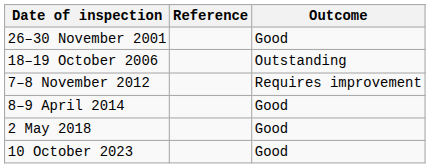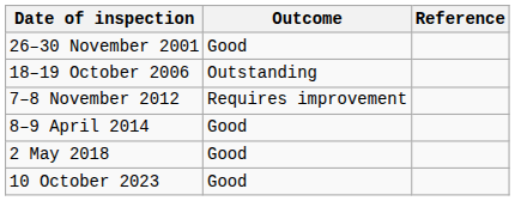 <table class="wikitable">
 <tr>
 <th>Date of inspection</th>
+<th>Outcome</th>
 <th>Reference</th>
-<th>Outcome</th>
 </tr>
 <tr>
 <td>26–30 November 2001</td>
+<td>Good</td>
 <td></td>
-<td>Good</td>
 </tr>
 <tr>
 <td>18–19 October 2006</td>
+<td>Outstanding</td>
 <td></td>
-<td>Outstanding</td>
 </tr>
 <tr>
 <td>7–8 November 2012</td>
+<td>Requires improvement</td>
 <td></td>
-<td>Requires improvement</td>
 </tr>
 <tr>
 <td>8–9 April 2014</td>
+<td>Good</td>
 <td></td>
-<td>Good</td>
 </tr>
 <tr>
 <td>2 May 2018</td>
+<td>Good</td>
 <td></td>
-<td>Good</td>
 </tr>
 <tr>
 <td>10 October 2023</td>
+<td>Good</td>
 <td></td>
-<td>Good</td>
 </tr>
 </table>
